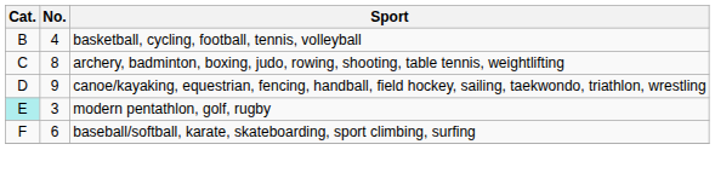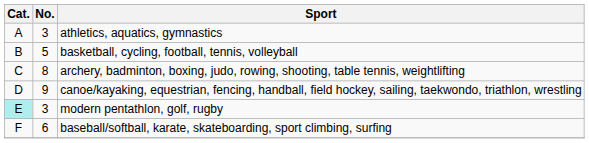 <table class="wikitable">
 <tr>
 <th>Cat.</th>
 <th>No.</th>
 <th>Sport</th>
 </tr>
 <tr>
+<td align=center>A</td>
+<td align=center>3</td>
+<td>athletics, aquatics, gymnastics</td>
+</tr>
+<tr>
 <td align=center>B</td>
-<td align=center>4</td>
+<td align=center>5</td>
 <td>basketball, cycling, football, tennis, volleyball</td>
 </tr>
 <tr>
 <td align=center>C</td>
 <td align=center>8</td>
 <td>archery, badminton, boxing, judo, rowing, shooting, table tennis, weightlifting</td>
 </tr>
 <tr>
 <td align=center>D</td>
 <td align=center>9</td>
 <td>canoe/kayaking, equestrian, fencing, handball, field hockey, sailing, taekwondo, triathlon, wrestling</td>
 </tr>
 <tr>
 <td align=center style="background: paleturquoise;">E</td>
 <td align=center>3</td>
 <td>modern pentathlon, golf, rugby</td>
 </tr>
 <tr>
 <td align=center>F</td>
 <td align=center>6</td>
 <td>baseball/softball, karate, skateboarding, sport climbing, surfing</td>
 </tr>
 <tr>
 </tr>
 </table>
